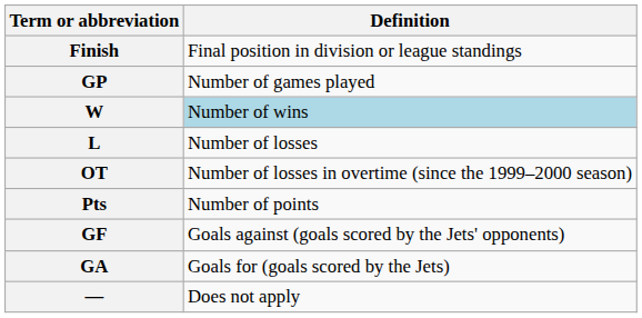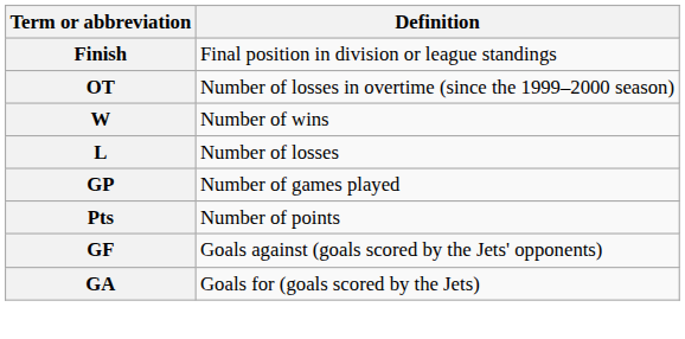 <table class="wikitable" style="font-size:95%">
 <tr>
 <th scope="col">Term or abbreviation</th>
 <th scope="col">Definition</th>
 </tr>
 <tr>
 <th scope="row">Finish</th>
 <td>Final position in division or league standings</td>
 </tr>
 <tr>
-<th scope="row">GP</th>
-<td>Number of games played</td>
+<th scope="row">OT</th>
+<td>Number of losses in overtime (since the 1999–2000 season)</td>
 </tr>
 <tr>
 <th scope="row">W</th>
-<td style="background: lightblue;">Number of wins</td>
+<td>Number of wins</td>
 </tr>
 <tr>
 <th scope="row">L</th>
 <td>Number of losses</td>
 </tr>
 <tr>
-<th scope="row">OT</th>
-<td>Number of losses in overtime (since the 1999–2000 season)</td>
+<th scope="row">GP</th>
+<td>Number of games played</td>
 </tr>
 <tr>
 <th scope="row">Pts</th>
 <td>Number of points</td>
 </tr>
 <tr>
 <th scope="row">GF</th>
 <td>Goals against (goals scored by the Jets' opponents)</td>
 </tr>
 <tr>
 <th scope="row">GA</th>
 <td>Goals for (goals scored by the Jets)</td>
 </tr>
-<tr>
-<th scope="row">—</th>
-<td>Does not apply</td>
-</tr>
 </table>
